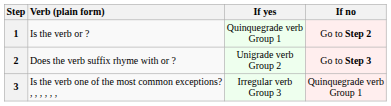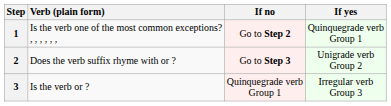 <table class="wikitable">
 <tr>
 <th>Step</th>
 <th style="text-align:left;">Verb (plain form)</th>
+<th>If no</th>
 <th>If yes</th>
-<th>If no</th>
 </tr>
 <tr>
 <th>1</th>
-<td>Is the verb  or ?</td>
+<td>Is the verb one of the most common exceptions?<br>, , , , , , </td>
+<td style="text-align:center;background-color:#fee;">Go to <strong>Step 2</strong></td>
 <td style="text-align:center;background-color:#efe;">Quinquegrade verb <br> Group 1</td>
-<td style="text-align:center;background-color:#fee;">Go to <strong>Step 2</strong></td>
 </tr>
 <tr>
 <th>2</th>
 <td>Does the verb suffix rhyme with  or ?</td>
+<td style="text-align:center;background-color:#fee;">Go to <strong>Step 3</strong></td>
 <td style="text-align:center;background-color:#efe;">Unigrade verb <br>  Group 2</td>
-<td style="text-align:center;background-color:#fee;">Go to <strong>Step 3</strong></td>
 </tr>
 <tr>
 <th>3</th>
-<td>Is the verb one of the most common exceptions?<br>, , , , , , </td>
+<td>Is the verb  or ?</td>
+<td style="text-align:center;background-color:#fee;">Quinquegrade verb <br>  Group 1</td>
 <td style="text-align:center;background-color:#efe;">Irregular verb <br>  Group 3</td>
-<td style="text-align:center;background-color:#fee;">Quinquegrade verb <br>  Group 1</td>
 </tr>
 </table>
